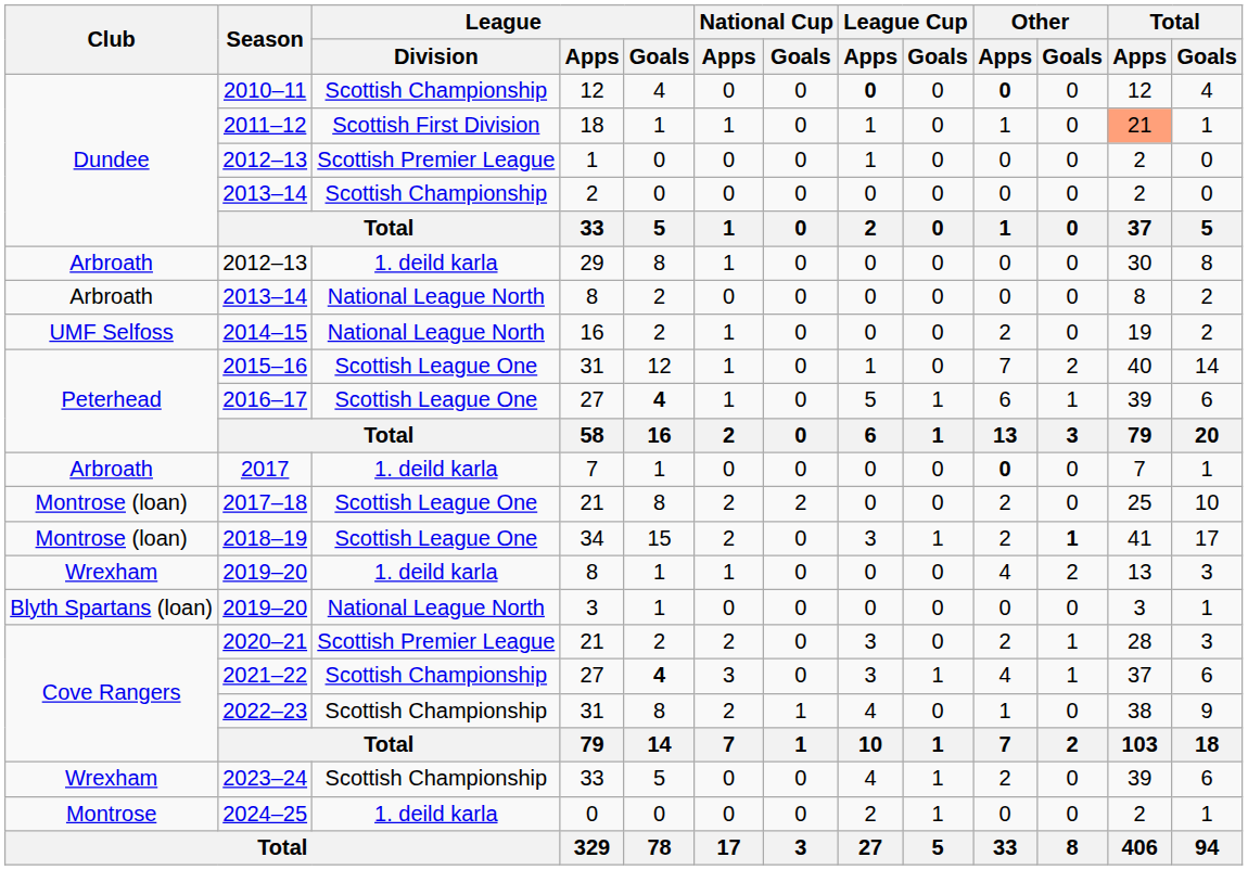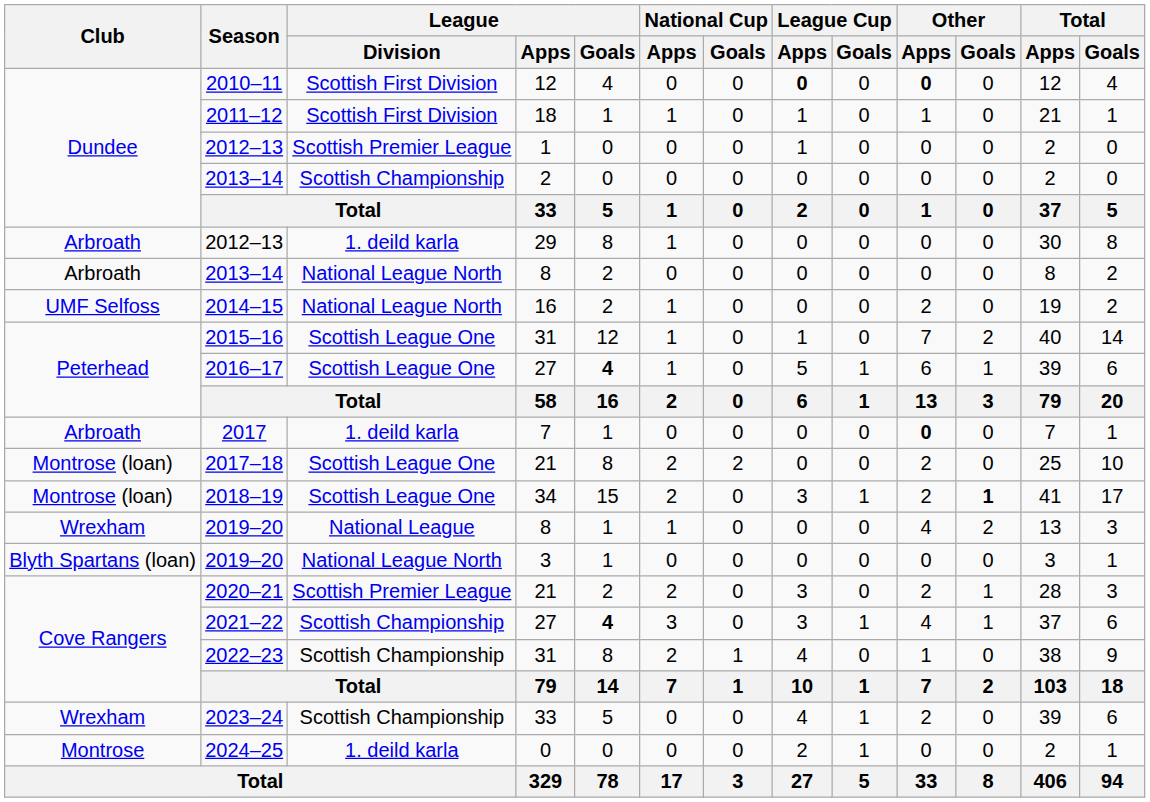 <table class=wikitable style="text-align:center">
 <tr>
 <th rowspan=2>Club</th>
 <th rowspan=2>Season</th>
 <th colspan=3>League</th>
 <th colspan=2>National Cup</th>
 <th colspan=2>League Cup</th>
 <th colspan=2>Other</th>
 <th colspan=2>Total</th>
 </tr>
 <tr>
 <th>Division</th>
 <th>Apps</th>
 <th>Goals</th>
 <th>Apps</th>
 <th>Goals</th>
 <th>Apps</th>
 <th>Goals</th>
 <th>Apps</th>
 <th>Goals</th>
 <th>Apps</th>
 <th>Goals</th>
 </tr>
 <tr>
 <td rowspan="5"><a href='#'>Dundee</a></td>
 <td><a href='#'>2010–11</a></td>
-<td><a href='#'>Scottish Championship</a></td>
+<td><a href='#'>Scottish First Division</a></td>
 <td>12</td>
 <td>4</td>
 <td>0</td>
 <td>0</td>
 <td><strong>0</strong></td>
 <td>0</td>
 <td><strong>0</strong></td>
 <td>0</td>
 <td>12</td>
 <td>4</td>
 </tr>
 <tr>
 <td><a href='#'>2011–12</a></td>
 <td><a href='#'>Scottish First Division</a></td>
 <td>18</td>
 <td>1</td>
 <td>1</td>
 <td>0</td>
 <td>1</td>
 <td>0</td>
 <td>1</td>
 <td>0</td>
-<td style="background: lightsalmon;">21</td>
+<td>21</td>
 <td>1</td>
 </tr>
 <tr>
 <td><a href='#'>2012–13</a></td>
 <td><a href='#'>Scottish Premier League</a></td>
 <td>1</td>
 <td>0</td>
 <td>0</td>
 <td>0</td>
 <td>1</td>
 <td>0</td>
 <td>0</td>
 <td>0</td>
 <td>2</td>
 <td>0</td>
 </tr>
 <tr>
 <td><a href='#'>2013–14</a></td>
 <td><a href='#'>Scottish Championship</a></td>
 <td>2</td>
 <td>0</td>
 <td>0</td>
 <td>0</td>
 <td>0</td>
 <td>0</td>
 <td>0</td>
 <td>0</td>
 <td>2</td>
 <td>0</td>
 </tr>
 <tr>
 <th colspan="2">Total</th>
 <th>33</th>
 <th>5</th>
 <th>1</th>
 <th>0</th>
 <th>2</th>
 <th>0</th>
 <th>1</th>
 <th>0</th>
 <th>37</th>
 <th>5</th>
 </tr>
 <tr>
 <td><a href='#'>Arbroath</a></td>
 <td>2012–13</td>
 <td><a href='#'>1. deild karla</a></td>
 <td>29</td>
 <td>8</td>
 <td>1</td>
 <td>0</td>
 <td>0</td>
 <td>0</td>
 <td>0</td>
 <td>0</td>
 <td>30</td>
 <td>8</td>
 </tr>
 <tr>
 <td>Arbroath</td>
 <td><a href='#'>2013–14</a></td>
 <td><a href='#'>National League North</a></td>
 <td>8</td>
 <td>2</td>
 <td>0</td>
 <td>0</td>
 <td>0</td>
 <td>0</td>
 <td>0</td>
 <td>0</td>
 <td>8</td>
 <td>2</td>
 </tr>
 <tr>
 <td><a href='#'>UMF Selfoss</a></td>
 <td><a href='#'>2014–15</a></td>
 <td><a href='#'>National League North</a></td>
 <td>16</td>
 <td>2</td>
 <td>1</td>
 <td>0</td>
 <td>0</td>
 <td>0</td>
 <td>2</td>
 <td>0</td>
 <td>19</td>
 <td>2</td>
 </tr>
 <tr>
 <td rowspan="3"><a href='#'>Peterhead</a></td>
 <td><a href='#'>2015–16</a></td>
 <td><a href='#'>Scottish League One</a></td>
 <td>31</td>
 <td>12</td>
 <td>1</td>
 <td>0</td>
 <td>1</td>
 <td>0</td>
 <td>7</td>
 <td>2</td>
 <td>40</td>
 <td>14</td>
 </tr>
 <tr>
 <td><a href='#'>2016–17</a></td>
 <td><a href='#'>Scottish League One</a></td>
 <td>27</td>
 <td><strong>4</strong></td>
 <td>1</td>
 <td>0</td>
 <td>5</td>
 <td>1</td>
 <td>6</td>
 <td>1</td>
 <td>39</td>
 <td>6</td>
 </tr>
 <tr>
 <th colspan="2">Total</th>
 <th>58</th>
 <th>16</th>
 <th>2</th>
 <th>0</th>
 <th>6</th>
 <th>1</th>
 <th>13</th>
 <th>3</th>
 <th>79</th>
 <th>20</th>
 </tr>
 <tr>
 <td><a href='#'>Arbroath</a></td>
 <td><a href='#'>2017</a></td>
 <td><a href='#'>1. deild karla</a></td>
 <td>7</td>
 <td>1</td>
 <td>0</td>
 <td>0</td>
 <td>0</td>
 <td>0</td>
 <td><strong>0</strong></td>
 <td>0</td>
 <td>7</td>
 <td>1</td>
 </tr>
 <tr>
 <td><a href='#'>Montrose</a> (loan)</td>
 <td><a href='#'>2017–18</a></td>
 <td><a href='#'>Scottish League One</a></td>
 <td>21</td>
 <td>8</td>
 <td>2</td>
 <td>2</td>
 <td>0</td>
 <td>0</td>
 <td>2</td>
 <td>0</td>
 <td>25</td>
 <td>10</td>
 </tr>
 <tr>
 <td><a href='#'>Montrose</a> (loan)</td>
 <td><a href='#'>2018–19</a></td>
 <td><a href='#'>Scottish League One</a></td>
 <td>34</td>
 <td>15</td>
 <td>2</td>
 <td>0</td>
 <td>3</td>
 <td>1</td>
 <td>2</td>
 <td><strong>1</strong></td>
 <td>41</td>
 <td>17</td>
 </tr>
 <tr>
 <td><a href='#'>Wrexham</a></td>
 <td><a href='#'>2019–20</a></td>
-<td><a href='#'>1. deild karla</a></td>
+<td><a href='#'>National League</a></td>
 <td>8</td>
 <td>1</td>
 <td>1</td>
 <td>0</td>
 <td>0</td>
 <td>0</td>
 <td>4</td>
 <td>2</td>
 <td>13</td>
 <td>3</td>
 </tr>
 <tr>
 <td><a href='#'>Blyth Spartans</a> (loan)</td>
 <td><a href='#'>2019–20</a></td>
 <td><a href='#'>National League North</a></td>
 <td>3</td>
 <td>1</td>
 <td>0</td>
 <td>0</td>
 <td>0</td>
 <td>0</td>
 <td>0</td>
 <td>0</td>
 <td>3</td>
 <td>1</td>
 </tr>
 <tr>
 <td rowspan="4"><a href='#'>Cove Rangers</a></td>
 <td><a href='#'>2020–21</a></td>
 <td><a href='#'>Scottish Premier League</a></td>
 <td>21</td>
 <td>2</td>
 <td>2</td>
 <td>0</td>
 <td>3</td>
 <td>0</td>
 <td>2</td>
 <td>1</td>
 <td>28</td>
 <td>3</td>
 </tr>
 <tr>
 <td><a href='#'>2021–22</a></td>
 <td><a href='#'>Scottish Championship</a></td>
 <td>27</td>
 <td><strong>4</strong></td>
 <td>3</td>
 <td>0</td>
 <td>3</td>
 <td>1</td>
 <td>4</td>
 <td>1</td>
 <td>37</td>
 <td>6</td>
 </tr>
 <tr>
 <td><a href='#'>2022–23</a></td>
 <td>Scottish Championship</td>
 <td>31</td>
 <td>8</td>
 <td>2</td>
 <td>1</td>
 <td>4</td>
 <td>0</td>
 <td>1</td>
 <td>0</td>
 <td>38</td>
 <td>9</td>
 </tr>
 <tr>
 <th colspan="2">Total</th>
 <th>79</th>
 <th>14</th>
 <th>7</th>
 <th>1</th>
 <th>10</th>
 <th>1</th>
 <th>7</th>
 <th>2</th>
 <th>103</th>
 <th>18</th>
 </tr>
 <tr>
 <td><a href='#'>Wrexham</a></td>
 <td><a href='#'>2023–24</a></td>
 <td>Scottish Championship</td>
 <td>33</td>
 <td>5</td>
 <td>0</td>
 <td>0</td>
 <td>4</td>
 <td>1</td>
 <td>2</td>
 <td>0</td>
 <td>39</td>
 <td>6</td>
 </tr>
 <tr>
 <td><a href='#'>Montrose</a></td>
 <td><a href='#'>2024–25</a></td>
 <td><a href='#'>1. deild karla</a></td>
 <td>0</td>
 <td>0</td>
 <td>0</td>
 <td>0</td>
 <td>2</td>
 <td>1</td>
 <td>0</td>
 <td>0</td>
 <td>2</td>
 <td>1</td>
 </tr>
 <tr>
 <th colspan="3">Total</th>
 <th>329</th>
 <th>78</th>
 <th>17</th>
 <th>3</th>
 <th>27</th>
 <th>5</th>
 <th>33</th>
 <th>8</th>
 <th>406</th>
 <th>94</th>
 </tr>
 </table>
